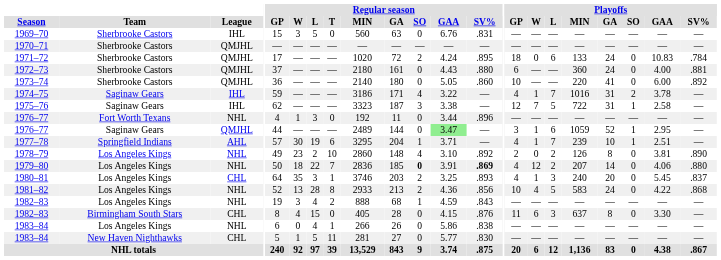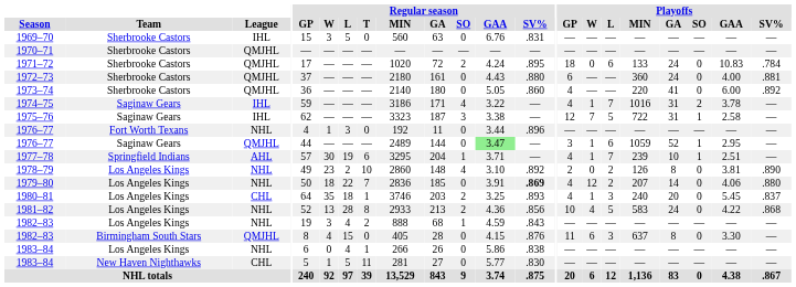 <table border="0" cellpadding="1" cellspacing="0" style="text-align:center; width:75%">
 <tr ALIGN="center" bgcolor="#e0e0e0">
 <th align="center" colspan="3" bgcolor="#ffffff"></th>
 <th align="center" rowspan="99" bgcolor="#ffffff"></th>
 <th align="center" colspan="9" bgcolor="#e0e0e0"><a href='#'>Regular season</a></th>
 <th align="center" rowspan="99" bgcolor="#ffffff"></th>
 <th align="center" colspan="8" bgcolor="#e0e0e0"><a href='#'>Playoffs</a></th>
 </tr>
 <tr ALIGN="center" bgcolor="#e0e0e0">
 <th><a href='#'>Season</a></th>
 <th>Team</th>
 <th>League</th>
 <th>GP</th>
 <th>W</th>
 <th>L</th>
 <th>T</th>
 <th>MIN</th>
 <th>GA</th>
 <th><a href='#'>SO</a></th>
 <th><a href='#'>GAA</a></th>
 <th><a href='#'>SV%</a></th>
 <th>GP</th>
 <th>W</th>
 <th>L</th>
 <th>MIN</th>
 <th>GA</th>
 <th>SO</th>
 <th>GAA</th>
 <th>SV%</th>
 </tr>
 <tr>
 <td><a href='#'>1969–70</a></td>
 <td><a href='#'>Sherbrooke Castors</a></td>
 <td>IHL</td>
 <td>15</td>
 <td>3</td>
 <td>5</td>
 <td>0</td>
 <td>560</td>
 <td>63</td>
 <td>0</td>
 <td>6.76</td>
 <td>.831</td>
 <td>—</td>
 <td>—</td>
 <td>—</td>
 <td>—</td>
 <td>—</td>
 <td>—</td>
 <td>—</td>
 <td>—</td>
 </tr>
 <tr bgcolor="#f0f0f0">
 <td><a href='#'>1970–71</a></td>
 <td>Sherbrooke Castors</td>
 <td>QMJHL</td>
 <td>—</td>
 <td>—</td>
 <td>—</td>
 <td>—</td>
 <td>—</td>
 <td>—</td>
 <td>—</td>
 <td>—</td>
 <td>—</td>
 <td>—</td>
 <td>—</td>
 <td>—</td>
 <td>—</td>
 <td>—</td>
 <td>—</td>
 <td>—</td>
 <td>—</td>
 </tr>
 <tr>
 <td><a href='#'>1971–72</a></td>
 <td>Sherbrooke Castors</td>
 <td>QMJHL</td>
 <td>17</td>
 <td>—</td>
 <td>—</td>
 <td>—</td>
 <td>1020</td>
 <td>72</td>
 <td>2</td>
 <td>4.24</td>
 <td>.895</td>
 <td>18</td>
 <td>0</td>
 <td>6</td>
 <td>133</td>
 <td>24</td>
 <td>0</td>
 <td>10.83</td>
 <td>.784</td>
 </tr>
 <tr bgcolor="#f0f0f0">
 <td><a href='#'>1972–73</a></td>
 <td>Sherbrooke Castors</td>
 <td>QMJHL</td>
 <td>37</td>
 <td>—</td>
 <td>—</td>
 <td>—</td>
 <td>2180</td>
 <td>161</td>
 <td>0</td>
 <td>4.43</td>
 <td>.880</td>
 <td>6</td>
 <td>—</td>
 <td>—</td>
 <td>360</td>
 <td>24</td>
 <td>0</td>
 <td>4.00</td>
 <td>.881</td>
 </tr>
 <tr>
 <td><a href='#'>1973–74</a></td>
 <td>Sherbrooke Castors</td>
 <td>QMJHL</td>
 <td>36</td>
 <td>—</td>
 <td>—</td>
 <td>—</td>
 <td>2140</td>
 <td>180</td>
 <td>0</td>
 <td>5.05</td>
 <td>.860</td>
-<td>10</td>
+<td>4</td>
 <td>—</td>
 <td>—</td>
 <td>220</td>
 <td>41</td>
 <td>0</td>
 <td>6.00</td>
 <td>.892</td>
 </tr>
 <tr bgcolor="#f0f0f0">
 <td><a href='#'>1974–75</a></td>
 <td><a href='#'>Saginaw Gears</a></td>
 <td><a href='#'>IHL</a></td>
 <td>59</td>
 <td>—</td>
 <td>—</td>
 <td>—</td>
 <td>3186</td>
 <td>171</td>
 <td>4</td>
 <td>3.22</td>
 <td>—</td>
 <td>4</td>
 <td>1</td>
 <td>7</td>
 <td>1016</td>
 <td>31</td>
 <td>2</td>
 <td>3.78</td>
 <td>—</td>
 </tr>
 <tr>
 <td><a href='#'>1975–76</a></td>
 <td>Saginaw Gears</td>
 <td>IHL</td>
 <td>62</td>
 <td>—</td>
 <td>—</td>
 <td>—</td>
 <td>3323</td>
 <td>187</td>
 <td>3</td>
 <td>3.38</td>
 <td>—</td>
 <td>12</td>
 <td>7</td>
 <td>5</td>
 <td>722</td>
 <td>31</td>
 <td>1</td>
 <td>2.58</td>
 <td>—</td>
 </tr>
 <tr bgcolor="#f0f0f0">
 <td><a href='#'>1976–77</a></td>
 <td><a href='#'>Fort Worth Texans</a></td>
 <td>NHL</td>
 <td>4</td>
 <td>1</td>
 <td>3</td>
 <td>0</td>
 <td>192</td>
 <td>11</td>
 <td>0</td>
 <td>3.44</td>
 <td>.896</td>
 <td>—</td>
 <td>—</td>
 <td>—</td>
 <td>—</td>
 <td>—</td>
 <td>—</td>
 <td>—</td>
 <td>—</td>
 </tr>
 <tr>
 <td><a href='#'>1976–77</a></td>
 <td>Saginaw Gears</td>
 <td><a href='#'>QMJHL</a></td>
 <td>44</td>
 <td>—</td>
 <td>—</td>
 <td>—</td>
 <td>2489</td>
 <td>144</td>
 <td>0</td>
 <td style="background: lightgreen;">3.47</td>
 <td>—</td>
 <td>3</td>
 <td>1</td>
 <td>6</td>
 <td>1059</td>
 <td>52</td>
 <td>1</td>
 <td>2.95</td>
 <td>—</td>
 </tr>
 <tr bgcolor="#f0f0f0">
 <td><a href='#'>1977–78</a></td>
 <td><a href='#'>Springfield Indians</a></td>
 <td><a href='#'>AHL</a></td>
 <td>57</td>
 <td>30</td>
 <td>19</td>
 <td>6</td>
 <td>3295</td>
 <td>204</td>
 <td>1</td>
 <td>3.71</td>
 <td>—</td>
 <td>4</td>
 <td>1</td>
 <td>7</td>
 <td>239</td>
 <td>10</td>
 <td>1</td>
 <td>2.51</td>
 <td>—</td>
 </tr>
 <tr>
 <td><a href='#'>1978–79</a></td>
 <td><a href='#'>Los Angeles Kings</a></td>
 <td><a href='#'>NHL</a></td>
 <td>49</td>
 <td>23</td>
 <td>2</td>
 <td>10</td>
 <td>2860</td>
 <td>148</td>
 <td>4</td>
 <td>3.10</td>
 <td>.892</td>
 <td>2</td>
 <td>0</td>
 <td>2</td>
 <td>126</td>
 <td>8</td>
 <td>0</td>
 <td>3.81</td>
 <td>.890</td>
 </tr>
 <tr bgcolor="#f0f0f0">
 <td><a href='#'>1979–80</a></td>
 <td>Los Angeles Kings</td>
 <td>NHL</td>
 <td>50</td>
 <td>18</td>
 <td>22</td>
 <td>7</td>
 <td>2836</td>
 <td>185</td>
-<td><strong>0</strong></td>
+<td>0</td>
 <td>3.91</td>
 <td><strong>.869</strong></td>
 <td>4</td>
 <td>12</td>
 <td>2</td>
 <td>207</td>
 <td>14</td>
 <td>0</td>
 <td>4.06</td>
 <td>.880</td>
 </tr>
 <tr>
 <td><a href='#'>1980–81</a></td>
 <td>Los Angeles Kings</td>
 <td><a href='#'>CHL</a></td>
 <td>64</td>
 <td>35</td>
-<td>3</td>
+<td>18</td>
 <td>1</td>
 <td>3746</td>
 <td>203</td>
 <td>2</td>
 <td>3.25</td>
 <td>.893</td>
 <td>4</td>
 <td>1</td>
 <td>3</td>
 <td>240</td>
 <td>20</td>
 <td>0</td>
 <td>5.45</td>
 <td>.837</td>
 </tr>
 <tr bgcolor="#f0f0f0">
 <td><a href='#'>1981–82</a></td>
 <td>Los Angeles Kings</td>
 <td>NHL</td>
 <td>52</td>
 <td>13</td>
 <td>28</td>
 <td>8</td>
 <td>2933</td>
 <td>213</td>
 <td>2</td>
 <td>4.36</td>
 <td>.856</td>
 <td>10</td>
 <td>4</td>
 <td>5</td>
 <td>583</td>
 <td>24</td>
 <td>0</td>
 <td>4.22</td>
 <td>.868</td>
 </tr>
 <tr>
 <td><a href='#'>1982–83</a></td>
 <td>Los Angeles Kings</td>
 <td>NHL</td>
 <td>19</td>
 <td>3</td>
 <td>4</td>
 <td>2</td>
 <td>888</td>
 <td>68</td>
 <td>1</td>
 <td>4.59</td>
 <td>.843</td>
 <td>—</td>
 <td>—</td>
 <td>—</td>
 <td>—</td>
 <td>—</td>
 <td>—</td>
 <td>—</td>
 <td>—</td>
 </tr>
 <tr bgcolor="#f0f0f0">
 <td><a href='#'>1982–83</a></td>
 <td><a href='#'>Birmingham South Stars</a></td>
-<td>CHL</td>
+<td><a href='#'>QMJHL</a></td>
 <td>8</td>
 <td>4</td>
 <td>15</td>
 <td>0</td>
 <td>405</td>
 <td>28</td>
 <td>0</td>
 <td>4.15</td>
 <td>.876</td>
 <td>11</td>
 <td>6</td>
 <td>3</td>
 <td>637</td>
 <td>8</td>
 <td>0</td>
 <td>3.30</td>
 <td>—</td>
 </tr>
 <tr>
 <td><a href='#'>1983–84</a></td>
 <td>Los Angeles Kings</td>
 <td>NHL</td>
 <td>6</td>
 <td>0</td>
 <td>4</td>
 <td>1</td>
 <td>266</td>
 <td>26</td>
 <td>0</td>
 <td>5.86</td>
 <td>.838</td>
 <td>—</td>
 <td>—</td>
 <td>—</td>
 <td>—</td>
 <td>—</td>
 <td>—</td>
 <td>—</td>
 <td>—</td>
 </tr>
 <tr bgcolor="#f0f0f0">
 <td><a href='#'>1983–84</a></td>
 <td><a href='#'>New Haven Nighthawks</a></td>
 <td>CHL</td>
 <td>5</td>
 <td>1</td>
 <td>5</td>
 <td>11</td>
 <td>281</td>
 <td>27</td>
 <td>0</td>
 <td>5.77</td>
 <td>.830</td>
 <td>—</td>
 <td>—</td>
 <td>—</td>
 <td>—</td>
 <td>—</td>
 <td>—</td>
 <td>—</td>
 <td>—</td>
 </tr>
 <tr bgcolor="#e0e0e0">
 <th colspan="3">NHL totals</th>
 <th>240</th>
 <th>92</th>
 <th>97</th>
 <th>39</th>
 <th>13,529</th>
 <th>843</th>
 <th>9</th>
 <th>3.74</th>
 <th>.875</th>
 <th>20</th>
 <th>6</th>
 <th>12</th>
 <th>1,136</th>
 <th>83</th>
 <th>0</th>
 <th>4.38</th>
 <th>.867</th>
 </tr>
 </table>
